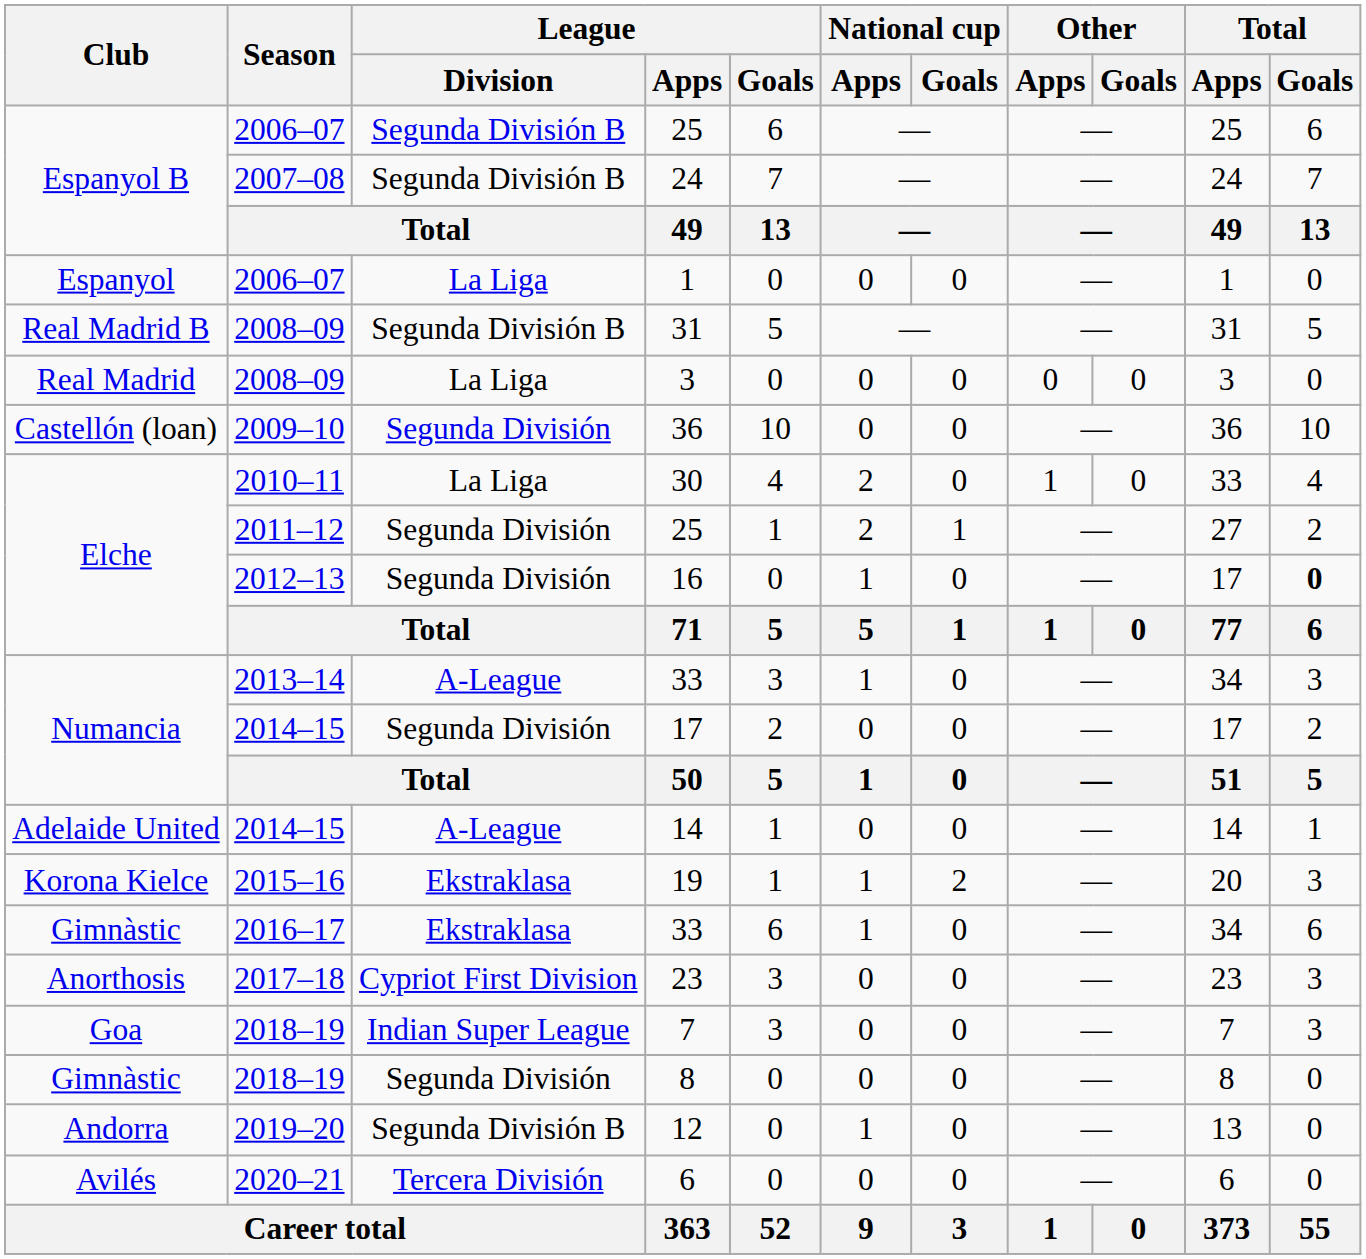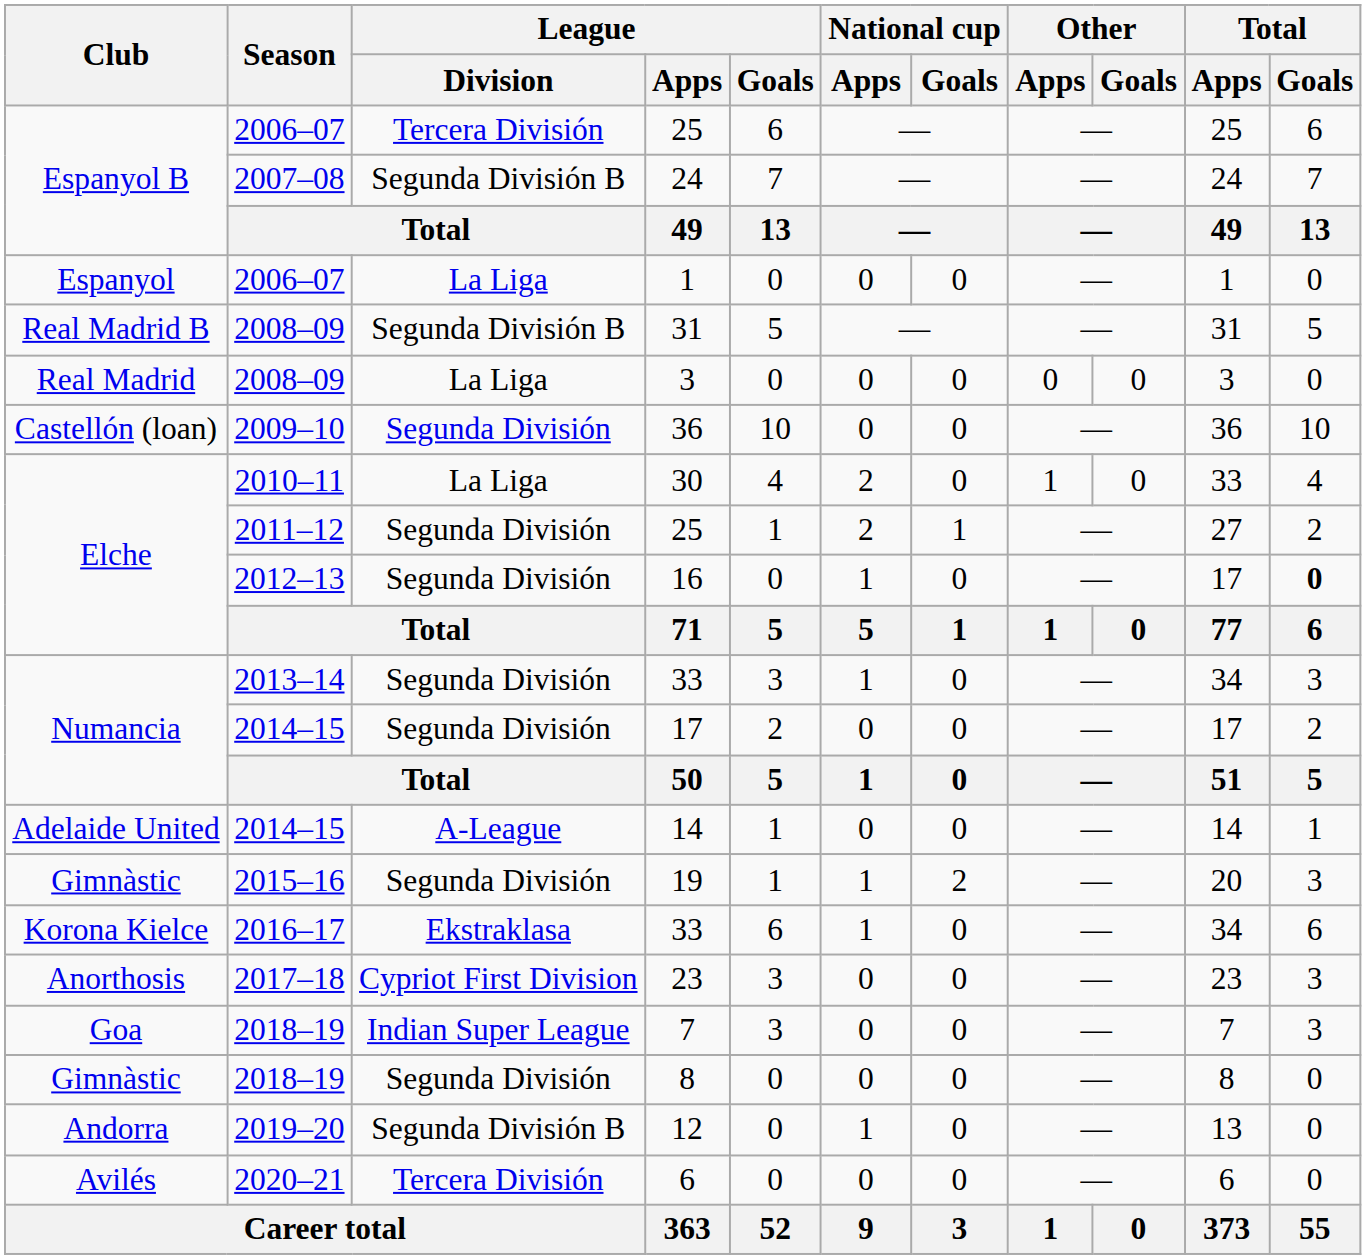 <table class="wikitable" style="text-align:center">
 <tr>
 <th rowspan="2">Club</th>
 <th rowspan="2">Season</th>
 <th colspan="3">League</th>
 <th colspan="2">National cup</th>
 <th colspan="2">Other</th>
 <th colspan="2">Total</th>
 </tr>
 <tr>
 <th>Division</th>
 <th>Apps</th>
 <th>Goals</th>
 <th>Apps</th>
 <th>Goals</th>
 <th>Apps</th>
 <th>Goals</th>
 <th>Apps</th>
 <th>Goals</th>
 </tr>
 <tr>
 <td rowspan="3"><a href='#'>Espanyol B</a></td>
 <td><a href='#'>2006–07</a></td>
-<td><a href='#'>Segunda División B</a></td>
+<td><a href='#'>Tercera División</a></td>
 <td>25</td>
 <td>6</td>
 <td colspan="2">—</td>
 <td colspan="2">—</td>
 <td>25</td>
 <td>6</td>
 </tr>
 <tr>
 <td><a href='#'>2007–08</a></td>
 <td>Segunda División B</td>
 <td>24</td>
 <td>7</td>
 <td colspan="2">—</td>
 <td colspan="2">—</td>
 <td>24</td>
 <td>7</td>
 </tr>
 <tr>
 <th colspan="2">Total</th>
 <th>49</th>
 <th>13</th>
 <th colspan="2">—</th>
 <th colspan="2">—</th>
 <th>49</th>
 <th>13</th>
 </tr>
 <tr>
 <td><a href='#'>Espanyol</a></td>
 <td><a href='#'>2006–07</a></td>
 <td><a href='#'>La Liga</a></td>
 <td>1</td>
 <td>0</td>
 <td>0</td>
 <td>0</td>
 <td colspan="2">—</td>
 <td>1</td>
 <td>0</td>
 </tr>
 <tr>
 <td><a href='#'>Real Madrid B</a></td>
 <td><a href='#'>2008–09</a></td>
 <td>Segunda División B</td>
 <td>31</td>
 <td>5</td>
 <td colspan="2">—</td>
 <td colspan="2">—</td>
 <td>31</td>
 <td>5</td>
 </tr>
 <tr>
 <td><a href='#'>Real Madrid</a></td>
 <td><a href='#'>2008–09</a></td>
 <td>La Liga</td>
 <td>3</td>
 <td>0</td>
 <td>0</td>
 <td>0</td>
 <td>0</td>
 <td>0</td>
 <td>3</td>
 <td>0</td>
 </tr>
 <tr>
 <td><a href='#'>Castellón</a> (loan)</td>
 <td><a href='#'>2009–10</a></td>
 <td><a href='#'>Segunda División</a></td>
 <td>36</td>
 <td>10</td>
 <td>0</td>
 <td>0</td>
 <td colspan="2">—</td>
 <td>36</td>
 <td>10</td>
 </tr>
 <tr>
 <td rowspan="4"><a href='#'>Elche</a></td>
 <td><a href='#'>2010–11</a></td>
 <td>La Liga</td>
 <td>30</td>
 <td>4</td>
 <td>2</td>
 <td>0</td>
 <td>1</td>
 <td>0</td>
 <td>33</td>
 <td>4</td>
 </tr>
 <tr>
 <td><a href='#'>2011–12</a></td>
 <td>Segunda División</td>
 <td>25</td>
 <td>1</td>
 <td>2</td>
 <td>1</td>
 <td colspan="2">—</td>
 <td>27</td>
 <td>2</td>
 </tr>
 <tr>
 <td><a href='#'>2012–13</a></td>
 <td>Segunda División</td>
 <td>16</td>
 <td>0</td>
 <td>1</td>
 <td>0</td>
 <td colspan="2">—</td>
 <td>17</td>
 <td><strong>0</strong></td>
 </tr>
 <tr>
 <th colspan="2">Total</th>
 <th>71</th>
 <th>5</th>
 <th>5</th>
 <th>1</th>
 <th>1</th>
 <th>0</th>
 <th>77</th>
 <th>6</th>
 </tr>
 <tr>
 <td rowspan="3"><a href='#'>Numancia</a></td>
 <td><a href='#'>2013–14</a></td>
-<td><a href='#'>A-League</a></td>
+<td>Segunda División</td>
 <td>33</td>
 <td>3</td>
 <td>1</td>
 <td>0</td>
 <td colspan="2">—</td>
 <td>34</td>
 <td>3</td>
 </tr>
 <tr>
 <td><a href='#'>2014–15</a></td>
 <td>Segunda División</td>
 <td>17</td>
 <td>2</td>
 <td>0</td>
 <td>0</td>
 <td colspan="2">—</td>
 <td>17</td>
 <td>2</td>
 </tr>
 <tr>
 <th colspan="2">Total</th>
 <th>50</th>
 <th>5</th>
 <th>1</th>
 <th>0</th>
 <th colspan="2">—</th>
 <th>51</th>
 <th>5</th>
 </tr>
 <tr>
 <td><a href='#'>Adelaide United</a></td>
 <td><a href='#'>2014–15</a></td>
 <td><a href='#'>A-League</a></td>
 <td>14</td>
 <td>1</td>
 <td>0</td>
 <td>0</td>
 <td colspan="2">—</td>
 <td>14</td>
 <td>1</td>
 </tr>
 <tr>
-<td><a href='#'>Korona Kielce</a></td>
+<td><a href='#'>Gimnàstic</a></td>
 <td><a href='#'>2015–16</a></td>
-<td><a href='#'>Ekstraklasa</a></td>
+<td>Segunda División</td>
 <td>19</td>
 <td>1</td>
 <td>1</td>
 <td>2</td>
 <td colspan="2">—</td>
 <td>20</td>
 <td>3</td>
 </tr>
 <tr>
-<td><a href='#'>Gimnàstic</a></td>
+<td><a href='#'>Korona Kielce</a></td>
 <td><a href='#'>2016–17</a></td>
 <td><a href='#'>Ekstraklasa</a></td>
 <td>33</td>
 <td>6</td>
 <td>1</td>
 <td>0</td>
 <td colspan="2">—</td>
 <td>34</td>
 <td>6</td>
 </tr>
 <tr>
 <td><a href='#'>Anorthosis</a></td>
 <td><a href='#'>2017–18</a></td>
 <td><a href='#'>Cypriot First Division</a></td>
 <td>23</td>
 <td>3</td>
 <td>0</td>
 <td>0</td>
 <td colspan="2">—</td>
 <td>23</td>
 <td>3</td>
 </tr>
 <tr>
 <td><a href='#'>Goa</a></td>
 <td><a href='#'>2018–19</a></td>
 <td><a href='#'>Indian Super League</a></td>
 <td>7</td>
 <td>3</td>
 <td>0</td>
 <td>0</td>
 <td colspan="2">—</td>
 <td>7</td>
 <td>3</td>
 </tr>
 <tr>
 <td><a href='#'>Gimnàstic</a></td>
 <td><a href='#'>2018–19</a></td>
 <td>Segunda División</td>
 <td>8</td>
 <td>0</td>
 <td>0</td>
 <td>0</td>
 <td colspan="2">—</td>
 <td>8</td>
 <td>0</td>
 </tr>
 <tr>
 <td><a href='#'>Andorra</a></td>
 <td><a href='#'>2019–20</a></td>
 <td>Segunda División B</td>
 <td>12</td>
 <td>0</td>
 <td>1</td>
 <td>0</td>
 <td colspan="2">—</td>
 <td>13</td>
 <td>0</td>
 </tr>
 <tr>
 <td><a href='#'>Avilés</a></td>
 <td><a href='#'>2020–21</a></td>
 <td><a href='#'>Tercera División</a></td>
 <td>6</td>
 <td>0</td>
 <td>0</td>
 <td>0</td>
 <td colspan="2">—</td>
 <td>6</td>
 <td>0</td>
 </tr>
 <tr>
 <th colspan="3">Career total</th>
 <th>363</th>
 <th>52</th>
 <th>9</th>
 <th>3</th>
 <th>1</th>
 <th>0</th>
 <th>373</th>
 <th>55</th>
 </tr>
 </table>
